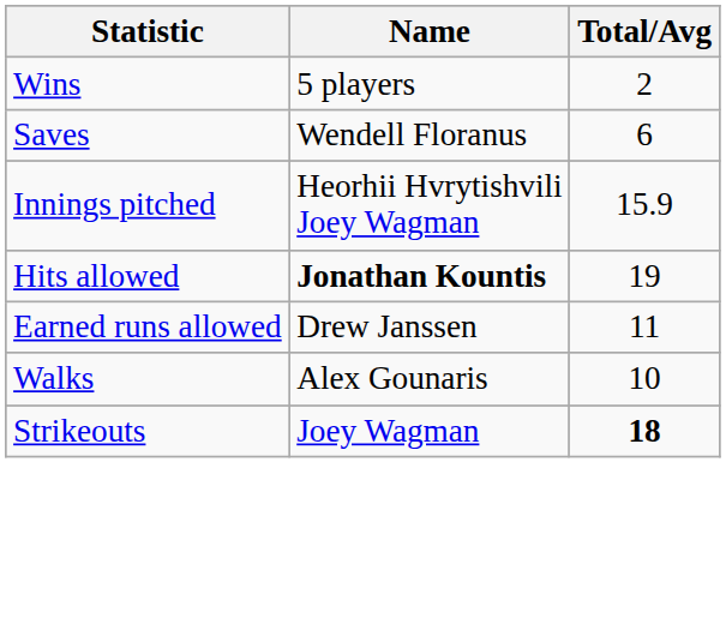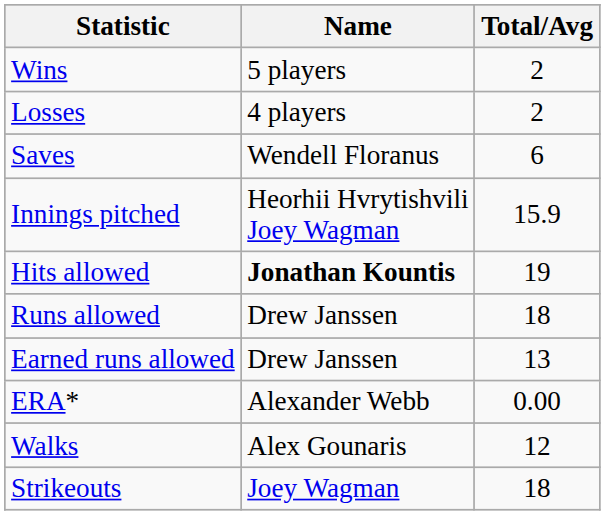 <table class=wikitable>
 <tr>
 <th>Statistic</th>
 <th>Name</th>
 <th>Total/Avg</th>
 </tr>
 <tr>
 <td><a href='#'>Wins</a></td>
 <td>5 players</td>
+<td style="text-align: center;">2</td>
+</tr>
+<tr>
+<td><a href='#'>Losses</a></td>
+<td>4 players</td>
 <td style="text-align: center;">2</td>
 </tr>
 <tr>
 <td><a href='#'>Saves</a></td>
 <td> Wendell Floranus</td>
 <td style="text-align: center;">6</td>
 </tr>
 <tr>
 <td><a href='#'>Innings pitched</a></td>
 <td> Heorhii Hvrytishvili<br> <a href='#'>Joey Wagman</a></td>
 <td style="text-align: center;">15.9</td>
 </tr>
 <tr>
 <td><a href='#'>Hits allowed</a></td>
 <td><strong> Jonathan Kountis</strong></td>
 <td style="text-align: center;">19</td>
 </tr>
 <tr>
+<td><a href='#'>Runs allowed</a></td>
+<td> Drew Janssen</td>
+<td style="text-align: center;">18</td>
+</tr>
+<tr>
 <td><a href='#'>Earned runs allowed</a></td>
 <td> Drew Janssen</td>
-<td style="text-align: center;">11</td>
+<td style="text-align: center;">13</td>
+</tr>
+<tr>
+<td><a href='#'>ERA</a>*</td>
+<td> Alexander Webb</td>
+<td style="text-align: center;">0.00</td>
 </tr>
 <tr>
 <td><a href='#'>Walks</a></td>
 <td> Alex Gounaris</td>
-<td style="text-align: center;">10</td>
+<td style="text-align: center;">12</td>
 </tr>
 <tr>
 <td><a href='#'>Strikeouts</a></td>
 <td> <a href='#'>Joey Wagman</a></td>
-<td style="text-align: center;"><strong>18</strong></td>
+<td style="text-align: center;">18</td>
 </tr>
 </table>
